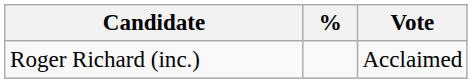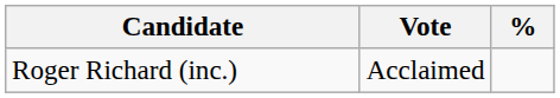 <table class="wikitable">
 <tr>
 <th bgcolor="#DDDDFF" width="200px">Candidate</th>
+<th bgcolor="#DDDDFF" width="50px">Vote</th>
 <th bgcolor="#DDDDFF" width="30px">%</th>
-<th bgcolor="#DDDDFF" width="50px">Vote</th>
 </tr>
 <tr>
 <td>Roger Richard (inc.)</td>
+<td>Acclaimed</td>
 <td></td>
-<td>Acclaimed</td>
 </tr>
 </table>
